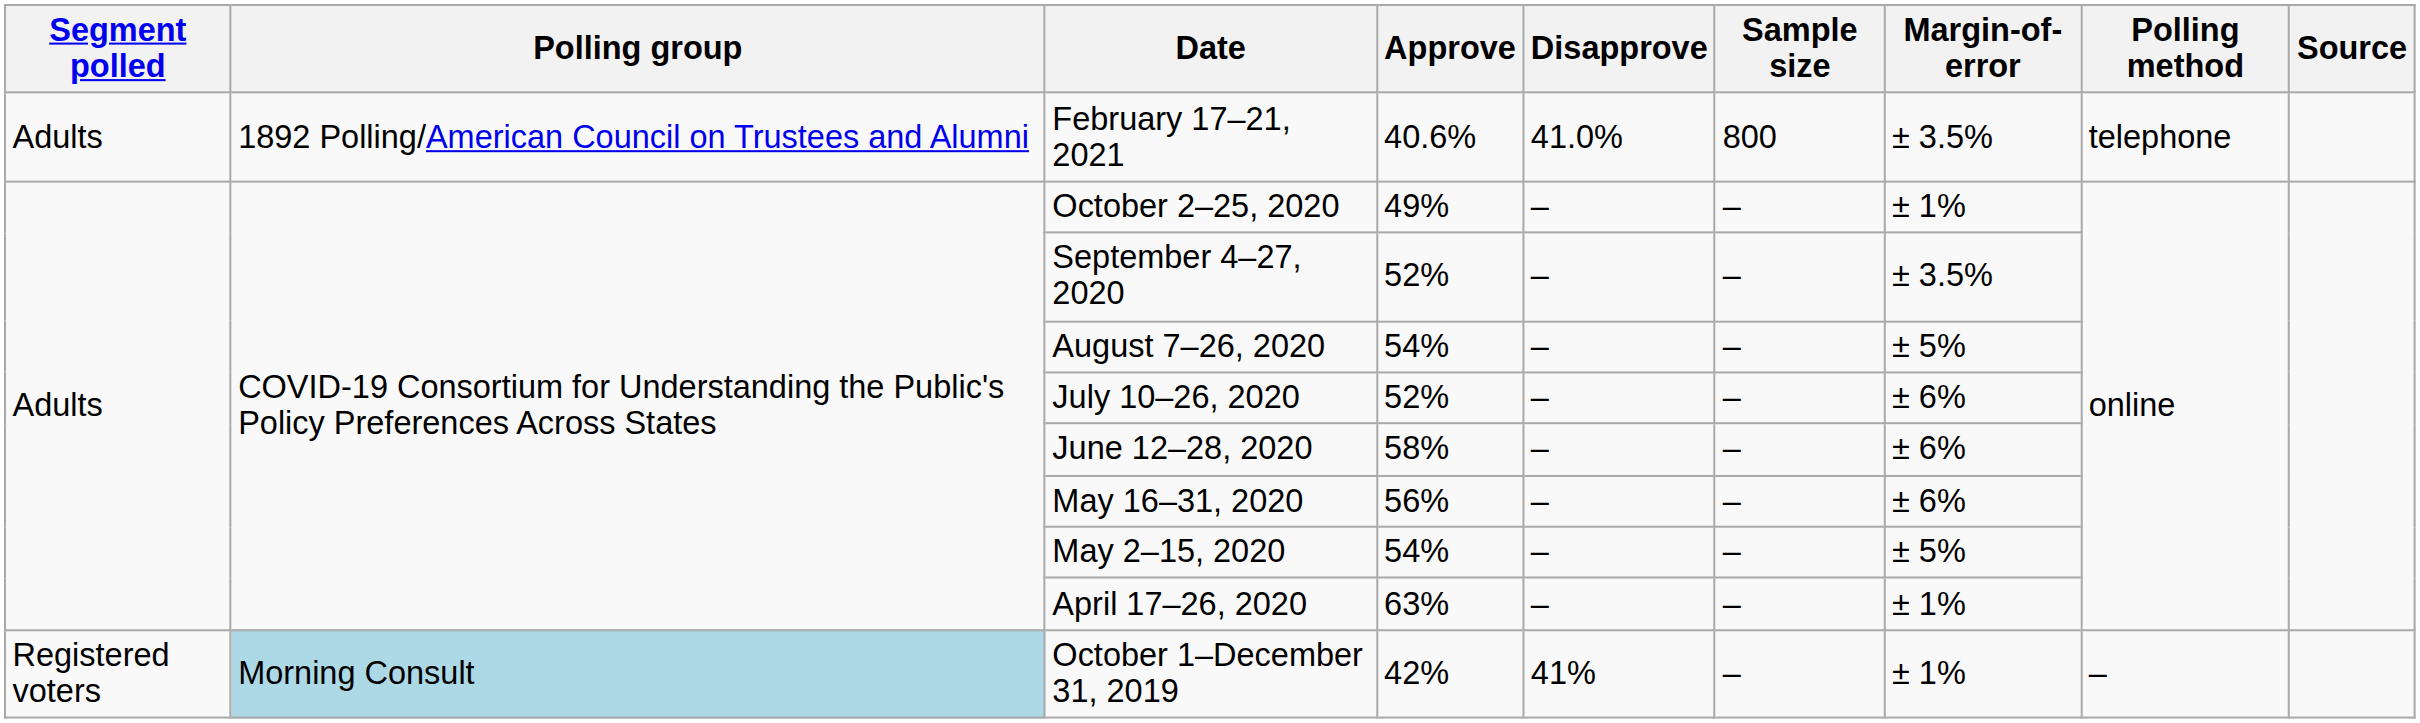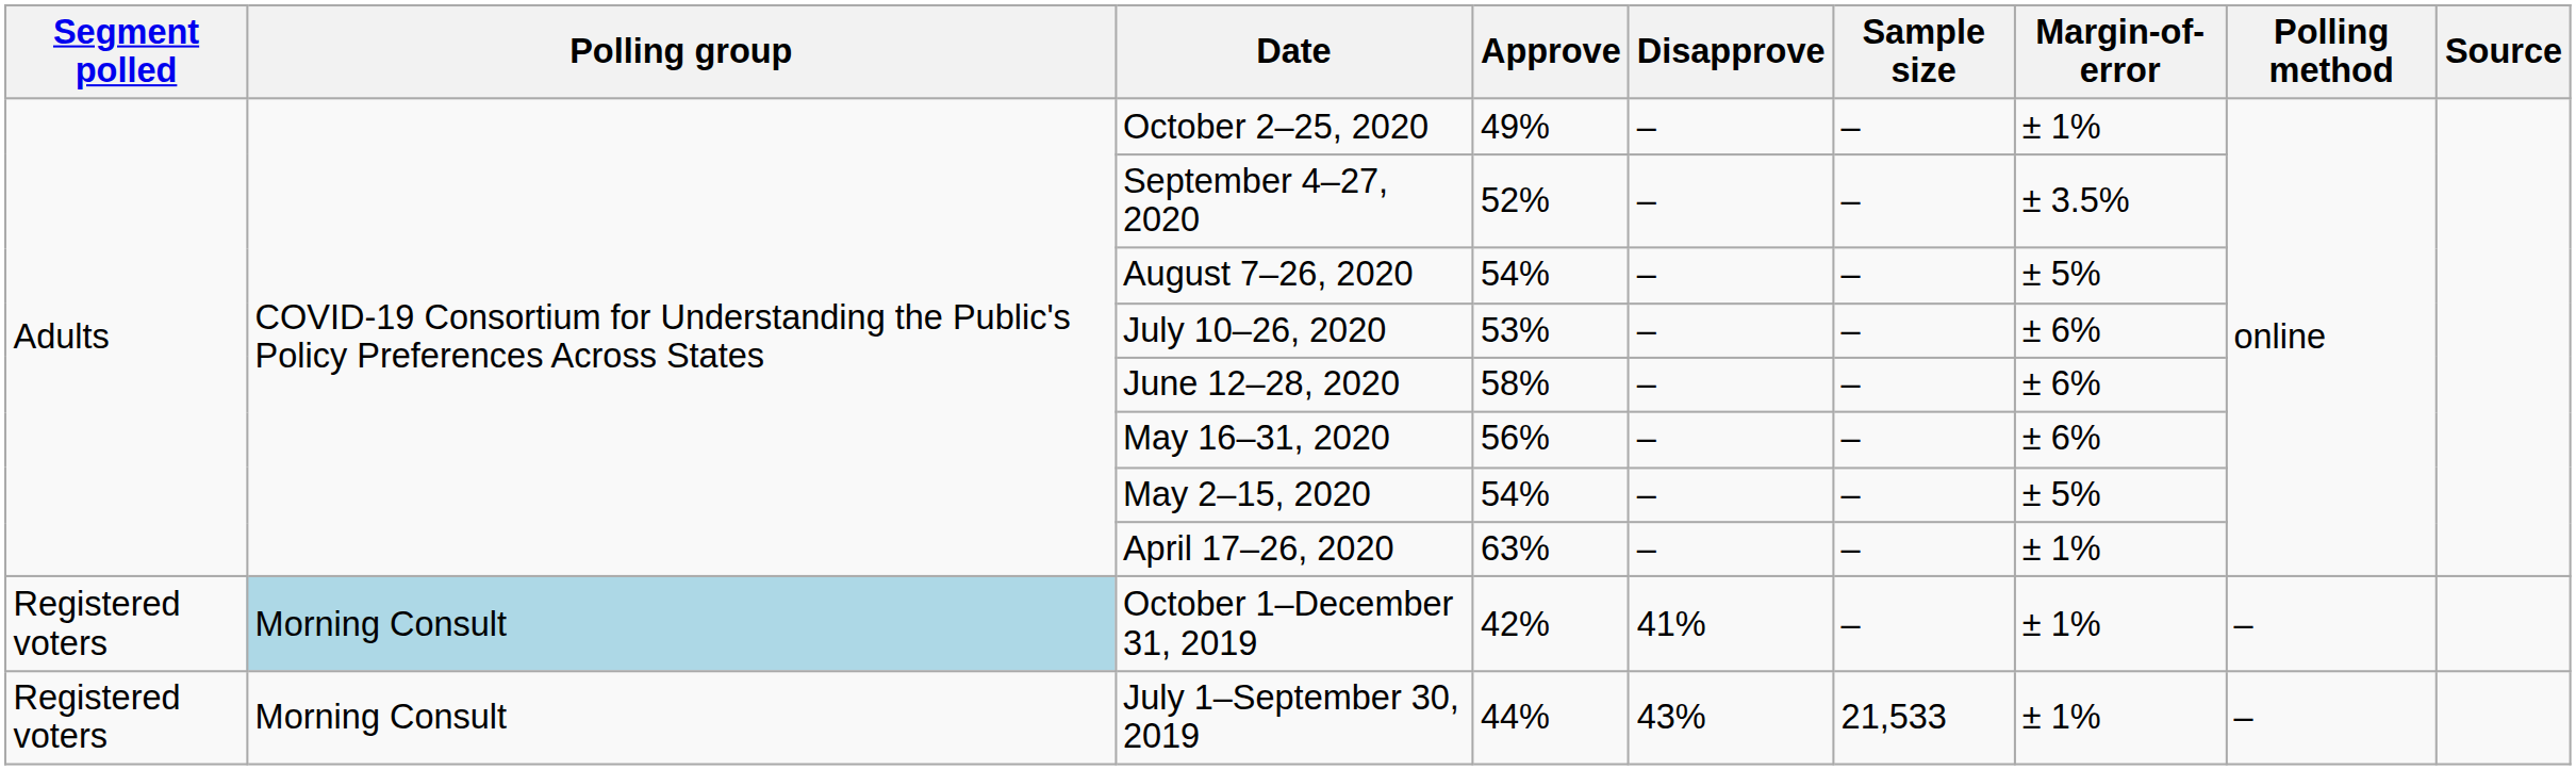 <table class="wikitable sortable" style="width: 75%;">
 <tr>
 <th><a href='#'>Segment polled</a></th>
 <th>Polling group</th>
 <th>Date</th>
 <th>Approve</th>
 <th>Disapprove</th>
 <th>Sample size</th>
 <th>Margin-of-error</th>
 <th>Polling method</th>
 <th>Source</th>
-</tr>
-<tr>
-<td>Adults</td>
-<td>1892 Polling/<a href='#'>American Council on Trustees and Alumni</a></td>
-<td>February 17–21, 2021</td>
-<td>40.6%</td>
-<td>41.0%</td>
-<td>800</td>
-<td>± 3.5%</td>
-<td>telephone</td>
-<td></td>
 </tr>
 <tr>
 <td rowspan="8">Adults</td>
 <td rowspan="8">COVID-19 Consortium for Understanding the Public's Policy Preferences Across States</td>
 <td>October 2–25, 2020</td>
 <td>49%</td>
 <td>–</td>
 <td>–</td>
 <td>± 1%</td>
 <td rowspan="8">online</td>
 <td rowspan="8"></td>
 </tr>
 <tr>
 <td>September 4–27, 2020</td>
 <td>52%</td>
 <td>–</td>
 <td>–</td>
 <td>± 3.5%</td>
 </tr>
 <tr>
 <td>August 7–26, 2020</td>
 <td>54%</td>
 <td>–</td>
 <td>–</td>
 <td>± 5%</td>
 </tr>
 <tr>
 <td>July 10–26, 2020</td>
-<td>52%</td>
+<td>53%</td>
 <td>–</td>
 <td>–</td>
 <td>± 6%</td>
 </tr>
 <tr>
 <td>June 12–28, 2020</td>
 <td>58%</td>
 <td>–</td>
 <td>–</td>
 <td>± 6%</td>
 </tr>
 <tr>
 <td>May 16–31, 2020</td>
 <td>56%</td>
 <td>–</td>
 <td>–</td>
 <td>± 6%</td>
 </tr>
 <tr>
 <td>May 2–15, 2020</td>
 <td>54%</td>
 <td>–</td>
 <td>–</td>
 <td>± 5%</td>
 </tr>
 <tr>
 <td>April 17–26, 2020</td>
 <td>63%</td>
 <td>–</td>
 <td>–</td>
 <td>± 1%</td>
 </tr>
 <tr>
 <td>Registered voters</td>
 <td style="background: lightblue;">Morning Consult</td>
 <td>October 1–December 31, 2019</td>
 <td>42%</td>
 <td>41%</td>
 <td>–</td>
 <td>± 1%</td>
 <td>–</td>
 <td></td>
 </tr>
+<tr>
+<td>Registered voters</td>
+<td>Morning Consult</td>
+<td>July 1–September 30, 2019</td>
+<td>44%</td>
+<td>43%</td>
+<td>21,533</td>
+<td>± 1%</td>
+<td>–</td>
+<td></td>
+</tr>
 </table>
